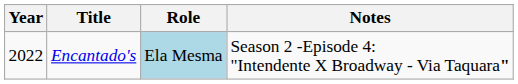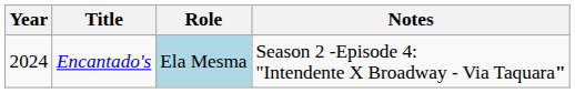 <table class="wikitable sortable">
 <tr>
 <th>Year</th>
 <th>Title</th>
 <th>Role</th>
 <th>Notes</th>
 </tr>
 <tr>
-<td>2022</td>
+<td>2024</td>
 <td><em><a href='#'>Encantado's</a></em></td>
 <td style="background: lightblue;">Ela Mesma</td>
 <td>Season 2 -Episode 4:<br>"Intendente X Broadway - Via Taquara<strong>"</strong></td>
 </tr>
 </table>
